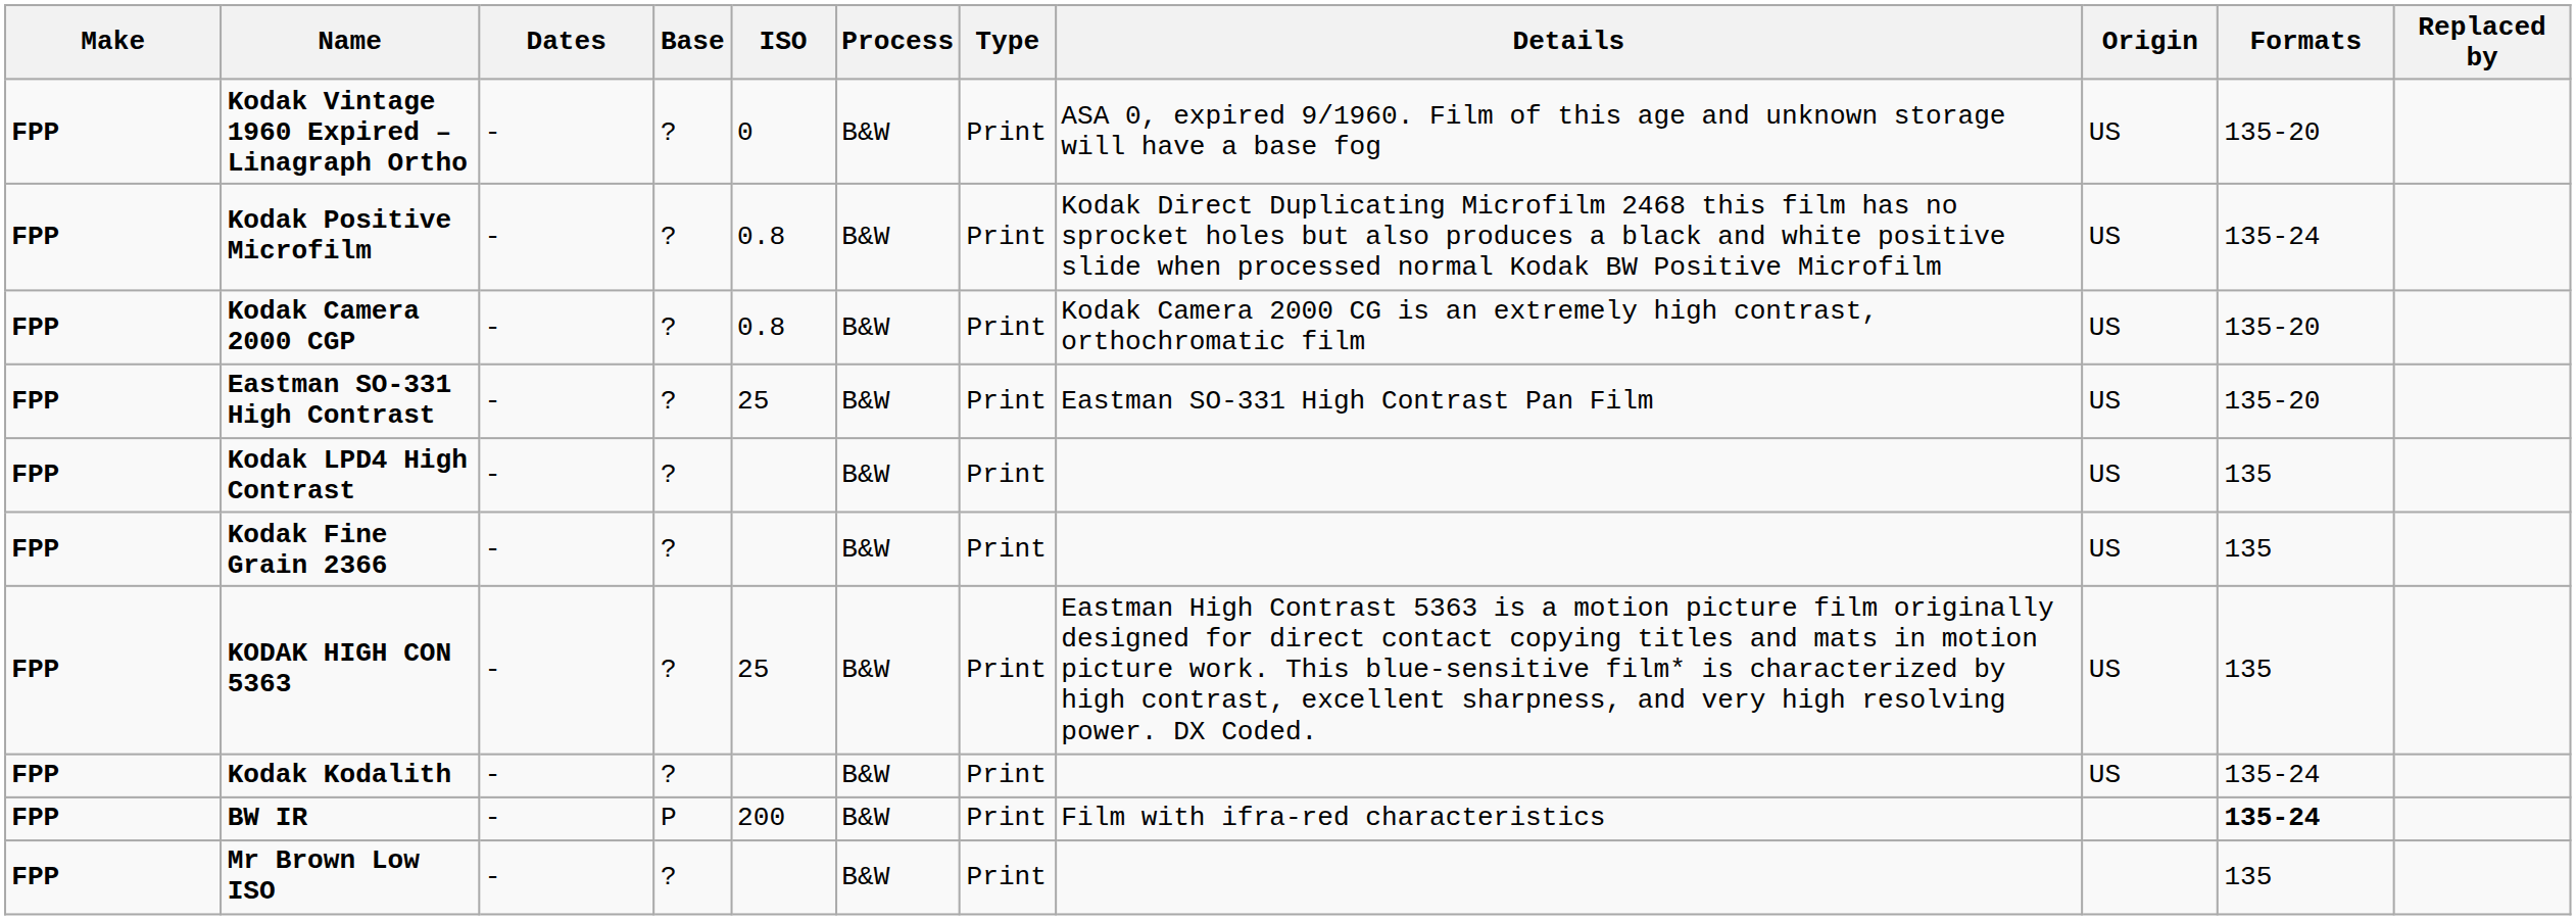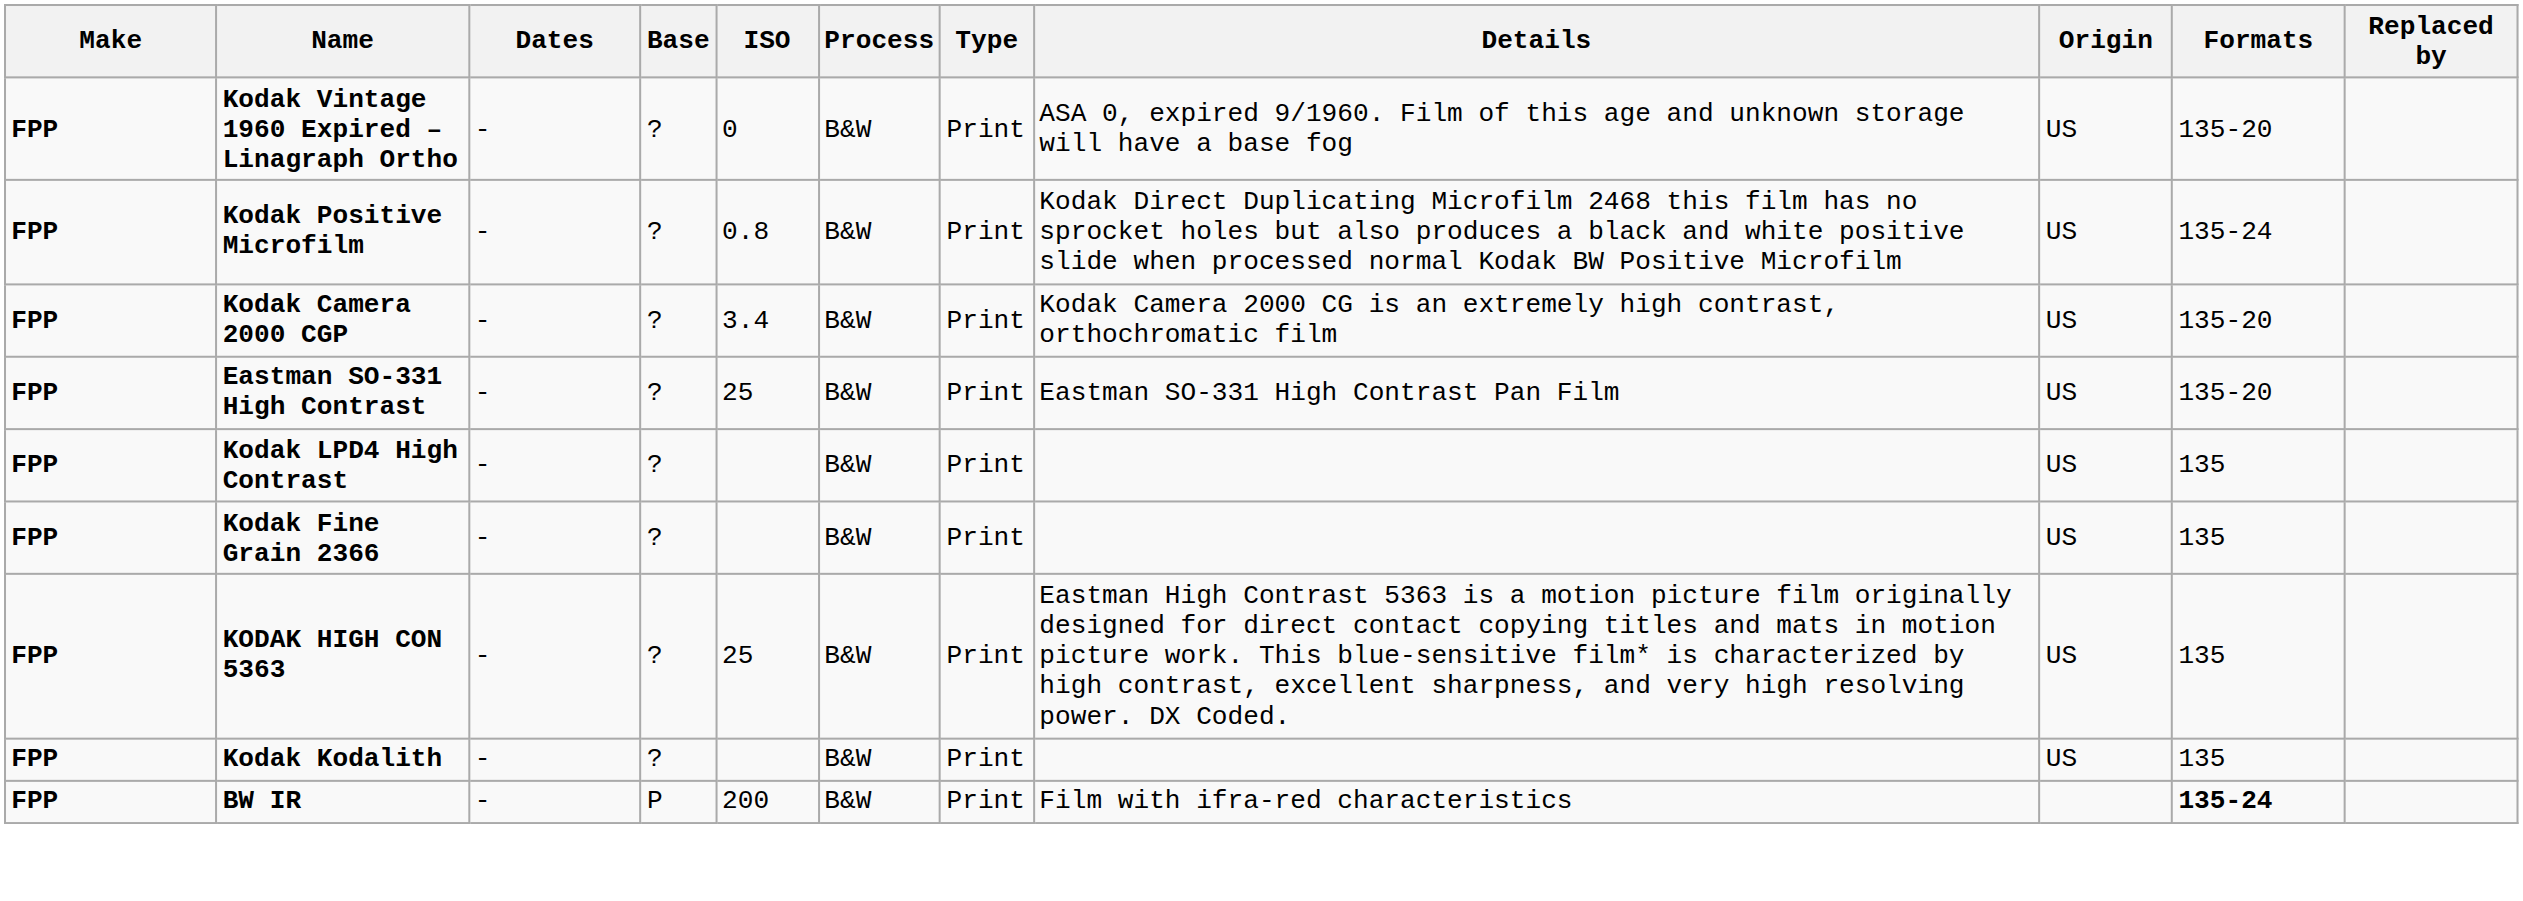 <table class="wikitable">
 <tr>
 <th scope="col" style="width: 100px;">Make</th>
 <th scope="col" style="width: 120px;">Name</th>
 <th scope="col" style="width: 80px;">Dates</th>
 <th scope="col" style="width: 30px;">Base</th>
 <th scope="col" style="width: 45px;">ISO</th>
 <th scope="col" style="width: 40px;">Process</th>
 <th scope="col" style="width: 40px;">Type</th>
 <th scope="col" style="width: 500px;">Details</th>
 <th scope="col" style="width: 60px;">Origin</th>
 <th scope="col" style="width: 80px;">Formats</th>
 <th scope="col" style="width: 80px;">Replaced by</th>
 </tr>
 <tr>
 <td><strong>FPP</strong></td>
 <td><strong>Kodak Vintage 1960 Expired – Linagraph Ortho </strong></td>
 <td>-</td>
 <td>?</td>
 <td>0</td>
 <td>B&W</td>
 <td>Print</td>
 <td>ASA 0, expired 9/1960. Film of this age and unknown storage will have a base fog</td>
 <td>US</td>
 <td>135-20</td>
 <td></td>
 </tr>
 <tr>
 <td><strong>FPP</strong></td>
 <td><strong>Kodak Positive Microfilm</strong></td>
 <td>-</td>
 <td>?</td>
 <td>0.8</td>
 <td>B&W</td>
 <td>Print</td>
 <td>Kodak Direct Duplicating Microfilm 2468 this film has no sprocket holes but also produces a black and white positive slide when processed normal Kodak BW Positive Microfilm</td>
 <td>US</td>
 <td>135-24</td>
 <td></td>
 </tr>
 <tr>
 <td><strong>FPP</strong></td>
 <td><strong>Kodak Camera 2000 CGP</strong></td>
 <td>-</td>
 <td>?</td>
-<td>0.8</td>
+<td>3.4</td>
 <td>B&W</td>
 <td>Print</td>
 <td>Kodak Camera 2000 CG is an extremely high contrast, orthochromatic film</td>
 <td>US</td>
 <td>135-20</td>
 <td></td>
 </tr>
 <tr>
 <td><strong>FPP</strong></td>
 <td><strong>Eastman SO-331 High Contrast</strong></td>
 <td>-</td>
 <td>?</td>
 <td>25</td>
 <td>B&W</td>
 <td>Print</td>
 <td>Eastman SO-331 High Contrast Pan Film</td>
 <td>US</td>
 <td>135-20</td>
 <td></td>
 </tr>
 <tr>
 <td><strong>FPP</strong></td>
 <td><strong>Kodak LPD4 High Contrast</strong></td>
 <td>-</td>
 <td>?</td>
 <td></td>
 <td>B&W</td>
 <td>Print</td>
 <td></td>
 <td>US</td>
 <td>135</td>
 <td></td>
 </tr>
 <tr>
 <td><strong>FPP</strong></td>
 <td><strong>Kodak Fine Grain 2366</strong></td>
 <td>-</td>
 <td>?</td>
 <td></td>
 <td>B&W</td>
 <td>Print</td>
 <td></td>
 <td>US</td>
 <td>135</td>
 <td></td>
 </tr>
 <tr>
 <td><strong>FPP</strong></td>
 <td><strong>KODAK HIGH CON 5363</strong></td>
 <td>-</td>
 <td>?</td>
 <td>25</td>
 <td>B&W</td>
 <td>Print</td>
 <td>Eastman High Contrast 5363 is a motion picture film originally designed for direct contact copying titles and mats in motion picture work. This blue-sensitive film* is characterized by high contrast, excellent sharpness, and very high resolving power. DX Coded.</td>
 <td>US</td>
 <td>135</td>
 <td></td>
 </tr>
 <tr>
 <td><strong>FPP</strong></td>
 <td><strong>Kodak Kodalith</strong></td>
 <td>-</td>
 <td>?</td>
 <td></td>
 <td>B&W</td>
 <td>Print</td>
 <td></td>
 <td>US</td>
-<td>135-24</td>
+<td>135</td>
 <td></td>
 </tr>
 <tr>
 <td><strong>FPP</strong></td>
 <td><strong>BW IR</strong></td>
 <td>-</td>
 <td>P</td>
 <td>200</td>
 <td>B&W</td>
 <td>Print</td>
 <td>Film with ifra-red characteristics</td>
 <td></td>
 <td><strong>135-24</strong></td>
 <td></td>
 </tr>
-<tr>
-<td><strong>FPP</strong></td>
-<td><strong>Mr Brown Low ISO</strong></td>
-<td>-</td>
-<td>?</td>
-<td></td>
-<td>B&W</td>
-<td>Print</td>
-<td></td>
-<td></td>
-<td>135</td>
-<td></td>
-</tr>
 </table>
